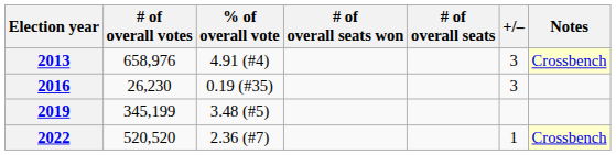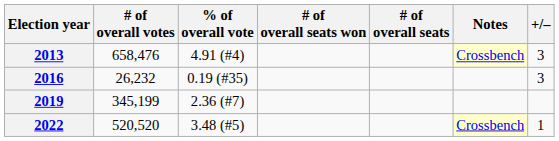 <table class="wikitable sortable" style="text-align:center">
 <tr>
 <th>Election year</th>
 <th># of<br>overall votes</th>
 <th>% of<br>overall vote</th>
 <th># of<br>overall seats won</th>
 <th># of<br>overall seats</th>
+<th>Notes</th>
 <th>+/–</th>
-<th>Notes</th>
 </tr>
 <tr>
 <th><a href='#'>2013</a></th>
-<td>658,976</td>
+<td>658,476</td>
 <td>4.91 (#4)</td>
 <td></td>
 <td></td>
+<td style="background:#ffc;"><a href='#'>Crossbench</a></td>
 <td> 3</td>
-<td style="background:#ffc;"><a href='#'>Crossbench</a></td>
 </tr>
 <tr>
 <th><a href='#'>2016</a><br></th>
-<td>26,230</td>
+<td>26,232</td>
 <td> 0.19 (#35)</td>
 <td></td>
 <td></td>
+<td></td>
 <td> 3</td>
-<td></td>
 </tr>
 <tr>
 <th><a href='#'>2019</a></th>
 <td>345,199</td>
-<td> 3.48 (#5)</td>
+<td> 2.36 (#7)</td>
 <td></td>
 <td></td>
 <td></td>
 <td></td>
 </tr>
 <tr>
 <th><a href='#'>2022</a></th>
 <td>520,520</td>
-<td> 2.36 (#7)</td>
+<td> 3.48 (#5)</td>
 <td></td>
 <td></td>
+<td style="background:#ffc;"><a href='#'>Crossbench</a></td>
 <td> 1</td>
-<td style="background:#ffc;"><a href='#'>Crossbench</a></td>
 </tr>
 </table>
